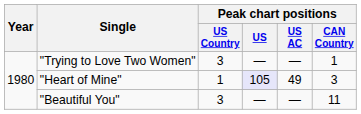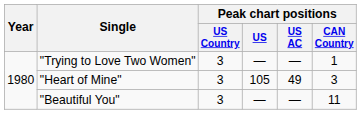 <table class="wikitable" style="text-align:center;">
 <tr>
 <th rowspan="2">Year</th>
 <th rowspan="2">Single</th>
 <th colspan="4">Peak chart positions</th>
 </tr>
 <tr style="font-size:smaller;">
 <th width="40"><a href='#'>US Country</a></th>
 <th width="40"><a href='#'>US</a></th>
 <th width="40"><a href='#'>US AC</a></th>
 <th width="40"><a href='#'>CAN Country</a></th>
 </tr>
 <tr>
 <td rowspan="3">1980</td>
 <td align="left">"Trying to Love Two Women"</td>
 <td>3</td>
 <td>—</td>
 <td>—</td>
 <td>1</td>
 </tr>
 <tr>
 <td align="left">"Heart of Mine"</td>
-<td>1</td>
-<td style="background: lavender;">105</td>
+<td>3</td>
+<td>105</td>
 <td>49</td>
 <td>3</td>
 </tr>
 <tr>
 <td align="left">"Beautiful You"</td>
 <td>3</td>
 <td>—</td>
 <td>—</td>
 <td>11</td>
 </tr>
 </table>
